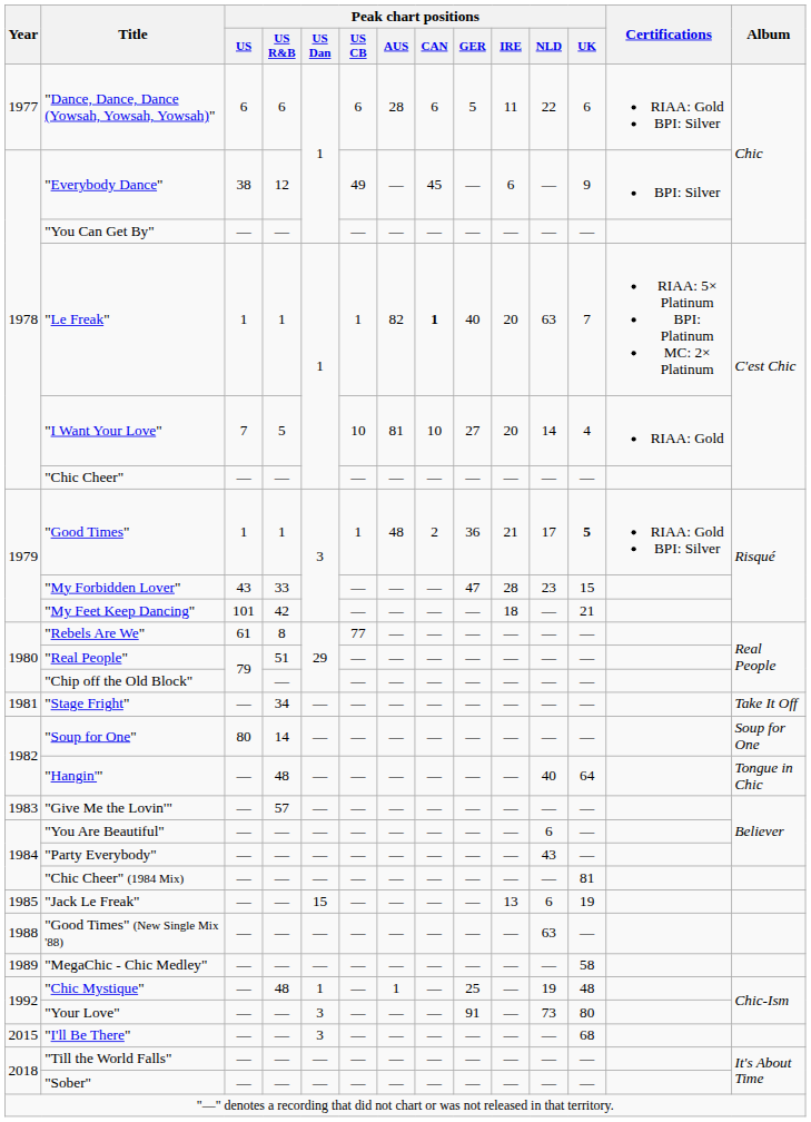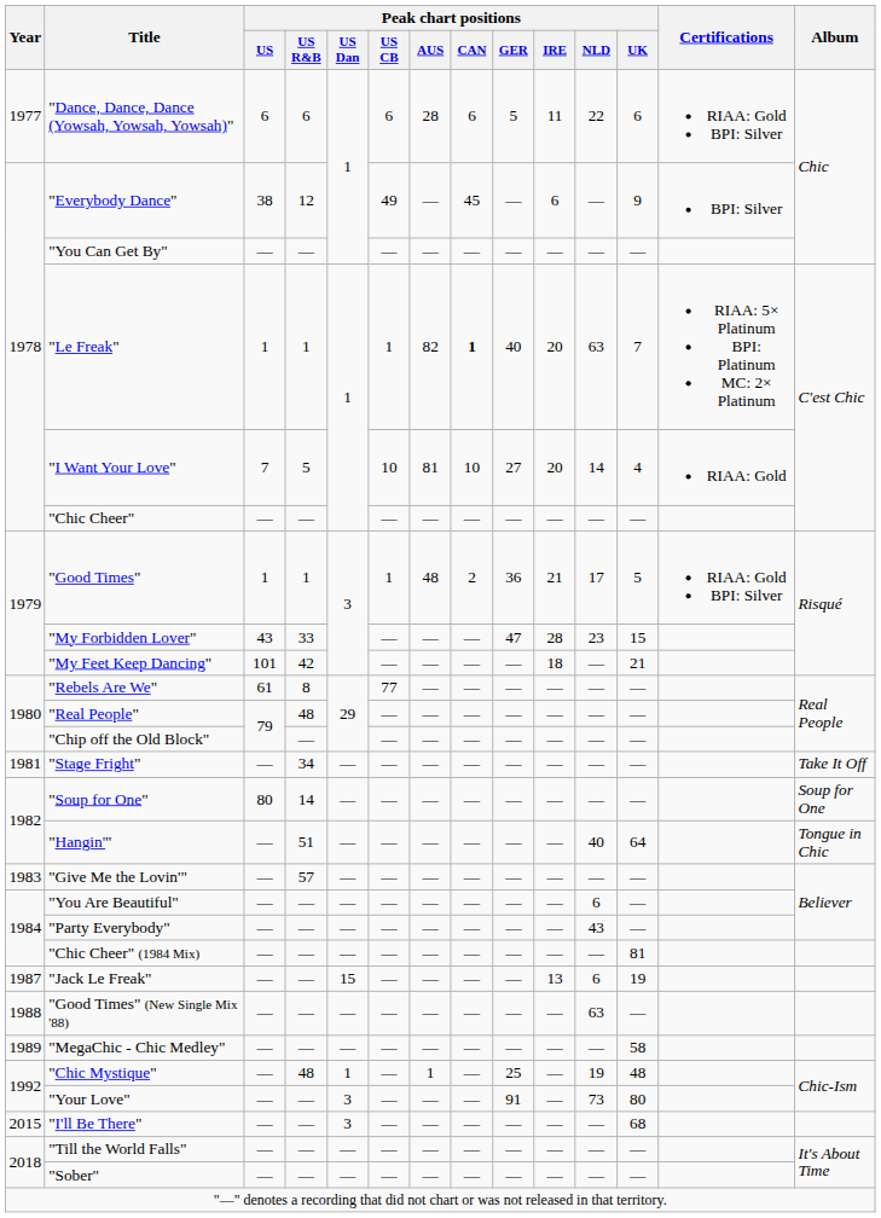 <table class="wikitable" style=text-align:center;>
 <tr>
 <th rowspan="2">Year</th>
 <th rowspan="2">Title</th>
 <th colspan="10">Peak chart positions</th>
 <th rowspan="2"><a href='#'>Certifications</a></th>
 <th rowspan="2">Album</th>
 </tr>
 <tr style="font-size:smaller;">
 <th width="35"><a href='#'>US</a><br></th>
 <th width="35"><a href='#'>US<br>R&B</a><br></th>
 <th width="35"><a href='#'>US<br>Dan</a><br></th>
 <th width="35"><a href='#'>US<br>CB</a><br></th>
 <th width="35"><a href='#'>AUS</a><br></th>
 <th width="35"><a href='#'>CAN</a><br></th>
 <th width="35"><a href='#'>GER</a><br></th>
 <th width="35"><a href='#'>IRE</a><br></th>
 <th width="35"><a href='#'>NLD</a><br></th>
 <th width="35"><a href='#'>UK</a><br></th>
 </tr>
 <tr>
 <td>1977</td>
 <td align=left>"<a href='#'>Dance, Dance, Dance (Yowsah, Yowsah, Yowsah)</a>"</td>
 <td>6</td>
 <td>6</td>
 <td rowspan="3">1</td>
 <td>6</td>
 <td>28</td>
 <td>6</td>
 <td>5</td>
 <td>11</td>
 <td>22</td>
 <td>6</td>
 <td><br><ul><li>RIAA: Gold</li><li>BPI: Silver</li></ul></td>
 <td align=left rowspan="3"><em>Chic</em></td>
 </tr>
 <tr>
 <td rowspan="5">1978</td>
 <td align=left>"<a href='#'>Everybody Dance</a>"</td>
 <td>38</td>
 <td>12</td>
 <td>49</td>
 <td>—</td>
 <td>45</td>
 <td>—</td>
 <td>6</td>
 <td>—</td>
 <td>9</td>
 <td><br><ul><li>BPI: Silver</li></ul></td>
 </tr>
 <tr>
 <td align=left>"You Can Get By"</td>
 <td>—</td>
 <td>—</td>
 <td>—</td>
 <td>—</td>
 <td>—</td>
 <td>—</td>
 <td>—</td>
 <td>—</td>
 <td>—</td>
 <td></td>
 </tr>
 <tr>
 <td align=left>"<a href='#'>Le Freak</a>"</td>
 <td>1</td>
 <td>1</td>
 <td rowspan="3">1</td>
 <td>1</td>
 <td>82</td>
 <td><strong>1</strong></td>
 <td>40</td>
 <td>20</td>
 <td>63</td>
 <td>7</td>
 <td><br><ul><li>RIAA: 5× Platinum</li><li>BPI: Platinum</li><li>MC: 2× Platinum</li></ul></td>
 <td align=left rowspan="3"><em>C'est Chic</em></td>
 </tr>
 <tr>
 <td align=left>"<a href='#'>I Want Your Love</a>"</td>
 <td>7</td>
 <td>5</td>
 <td>10</td>
 <td>81</td>
 <td>10</td>
 <td>27</td>
 <td>20</td>
 <td>14</td>
 <td>4</td>
 <td><br><ul><li>RIAA: Gold</li></ul></td>
 </tr>
 <tr>
 <td align=left>"Chic Cheer"</td>
 <td>—</td>
 <td>—</td>
 <td>—</td>
 <td>—</td>
 <td>—</td>
 <td>—</td>
 <td>—</td>
 <td>—</td>
 <td>—</td>
 <td></td>
 </tr>
 <tr>
 <td rowspan="3">1979</td>
 <td align=left>"<a href='#'>Good Times</a>"</td>
 <td>1</td>
 <td>1</td>
 <td rowspan="3">3</td>
 <td>1</td>
 <td>48</td>
 <td>2</td>
 <td>36</td>
 <td>21</td>
 <td>17</td>
-<td><strong>5</strong></td>
+<td>5</td>
 <td><br><ul><li>RIAA: Gold</li><li>BPI: Silver</li></ul></td>
 <td align=left rowspan="3"><em>Risqué</em></td>
 </tr>
 <tr>
 <td align=left>"<a href='#'>My Forbidden Lover</a>"</td>
 <td>43</td>
 <td>33</td>
 <td>—</td>
 <td>—</td>
 <td>—</td>
 <td>47</td>
 <td>28</td>
 <td>23</td>
 <td>15</td>
 <td></td>
 </tr>
 <tr>
 <td align=left>"<a href='#'>My Feet Keep Dancing</a>"</td>
 <td>101</td>
 <td>42</td>
 <td>—</td>
 <td>—</td>
 <td>—</td>
 <td>—</td>
 <td>18</td>
 <td>—</td>
 <td>21</td>
 <td></td>
 </tr>
 <tr>
 <td rowspan="3">1980</td>
 <td align=left>"<a href='#'>Rebels Are We</a>"</td>
 <td>61</td>
 <td>8</td>
 <td rowspan="3">29</td>
 <td>77</td>
 <td>—</td>
 <td>—</td>
 <td>—</td>
 <td>—</td>
 <td>—</td>
 <td>—</td>
 <td></td>
 <td align=left rowspan="3"><em>Real People</em></td>
 </tr>
 <tr>
 <td align=left>"<a href='#'>Real People</a>"</td>
 <td rowspan="2">79</td>
-<td>51</td>
+<td>48</td>
 <td>—</td>
 <td>—</td>
 <td>—</td>
 <td>—</td>
 <td>—</td>
 <td>—</td>
 <td>—</td>
 <td></td>
 </tr>
 <tr>
 <td align=left>"Chip off the Old Block"</td>
 <td>—</td>
 <td>—</td>
 <td>—</td>
 <td>—</td>
 <td>—</td>
 <td>—</td>
 <td>—</td>
 <td>—</td>
 <td></td>
 </tr>
 <tr>
 <td>1981</td>
 <td align=left>"<a href='#'>Stage Fright</a>"</td>
 <td>—</td>
 <td>34</td>
 <td>—</td>
 <td>—</td>
 <td>—</td>
 <td>—</td>
 <td>—</td>
 <td>—</td>
 <td>—</td>
 <td>—</td>
 <td></td>
 <td align=left><em>Take It Off</em></td>
 </tr>
 <tr>
 <td rowspan="2">1982</td>
 <td align=left>"<a href='#'>Soup for One</a>"</td>
 <td>80</td>
 <td>14</td>
 <td>—</td>
 <td>—</td>
 <td>—</td>
 <td>—</td>
 <td>—</td>
 <td>—</td>
 <td>—</td>
 <td>—</td>
 <td></td>
 <td align=left><em>Soup for One</em></td>
 </tr>
 <tr>
 <td align=left>"<a href='#'>Hangin'</a>"</td>
 <td>—</td>
-<td>48</td>
+<td>51</td>
 <td>—</td>
 <td>—</td>
 <td>—</td>
 <td>—</td>
 <td>—</td>
 <td>—</td>
 <td>40</td>
 <td>64</td>
 <td></td>
 <td align=left><em>Tongue in Chic</em></td>
 </tr>
 <tr>
 <td>1983</td>
 <td align=left>"Give Me the Lovin'"</td>
 <td>—</td>
 <td>57</td>
 <td>—</td>
 <td>—</td>
 <td>—</td>
 <td>—</td>
 <td>—</td>
 <td>—</td>
 <td>—</td>
 <td>—</td>
 <td></td>
 <td align=left rowspan="3"><em>Believer</em></td>
 </tr>
 <tr>
 <td rowspan="3">1984</td>
 <td align=left>"You Are Beautiful"</td>
 <td>—</td>
 <td>—</td>
 <td>—</td>
 <td>—</td>
 <td>—</td>
 <td>—</td>
 <td>—</td>
 <td>—</td>
 <td>6</td>
 <td>—</td>
 <td></td>
 </tr>
 <tr>
 <td align=left>"Party Everybody"</td>
 <td>—</td>
 <td>—</td>
 <td>—</td>
 <td>—</td>
 <td>—</td>
 <td>—</td>
 <td>—</td>
 <td>—</td>
 <td>43</td>
 <td>—</td>
 <td></td>
 </tr>
 <tr>
 <td align=left>"Chic Cheer" <small>(1984 Mix)</small></td>
 <td>—</td>
 <td>—</td>
 <td>—</td>
 <td>—</td>
 <td>—</td>
 <td>—</td>
 <td>—</td>
 <td>—</td>
 <td>—</td>
 <td>81</td>
 <td></td>
 <td></td>
 </tr>
 <tr>
-<td>1985</td>
+<td>1987</td>
 <td align=left>"Jack Le Freak"</td>
 <td>—</td>
 <td>—</td>
 <td>15</td>
 <td>—</td>
 <td>—</td>
 <td>—</td>
 <td>—</td>
 <td>13</td>
 <td>6</td>
 <td>19</td>
 <td></td>
 <td></td>
 </tr>
 <tr>
 <td>1988</td>
 <td align=left>"Good Times" <small>(New Single Mix '88)</small></td>
 <td>—</td>
 <td>—</td>
 <td>—</td>
 <td>—</td>
 <td>—</td>
 <td>—</td>
 <td>—</td>
 <td>—</td>
 <td>63</td>
 <td>—</td>
 <td></td>
 <td></td>
 </tr>
 <tr>
 <td>1989</td>
 <td align=left>"MegaChic - Chic Medley"</td>
 <td>—</td>
 <td>—</td>
 <td>—</td>
 <td>—</td>
 <td>—</td>
 <td>—</td>
 <td>—</td>
 <td>—</td>
 <td>—</td>
 <td>58</td>
 <td></td>
 <td></td>
 </tr>
 <tr>
 <td rowspan="2">1992</td>
 <td align=left>"<a href='#'>Chic Mystique</a>"</td>
 <td>—</td>
 <td>48</td>
 <td>1</td>
 <td>—</td>
 <td>1</td>
 <td>—</td>
 <td>25</td>
 <td>—</td>
 <td>19</td>
 <td>48</td>
 <td></td>
 <td align=left rowspan="2"><em>Chic-Ism</em></td>
 </tr>
 <tr>
 <td align=left>"Your Love"</td>
 <td>—</td>
 <td>—</td>
 <td>3</td>
 <td>—</td>
 <td>—</td>
 <td>—</td>
 <td>91</td>
 <td>—</td>
 <td>73</td>
 <td>80</td>
 <td></td>
 </tr>
 <tr>
 <td>2015</td>
 <td align=left>"<a href='#'>I'll Be There</a>"</td>
 <td>—</td>
 <td>—</td>
 <td>3</td>
 <td>—</td>
 <td>—</td>
 <td>—</td>
 <td>—</td>
 <td>—</td>
 <td>—</td>
 <td>68</td>
 <td></td>
 <td></td>
 </tr>
 <tr>
 <td rowspan="2">2018</td>
 <td align=left>"Till the World Falls"<br></td>
 <td>—</td>
 <td>—</td>
 <td>—</td>
 <td>—</td>
 <td>—</td>
 <td>—</td>
 <td>—</td>
 <td>—</td>
 <td>—</td>
 <td>—</td>
 <td></td>
 <td rowspan="2" align=left><em>It's About Time</em></td>
 </tr>
 <tr>
 <td align=left>"Sober"<br></td>
 <td>—</td>
 <td>—</td>
 <td>—</td>
 <td>—</td>
 <td>—</td>
 <td>—</td>
 <td>—</td>
 <td>—</td>
 <td>—</td>
 <td>—</td>
 <td></td>
 </tr>
 <tr>
 <td colspan="16" style="font-size:90%">"—" denotes a recording that did not chart or was not released in that territory.</td>
 </tr>
 </table>
